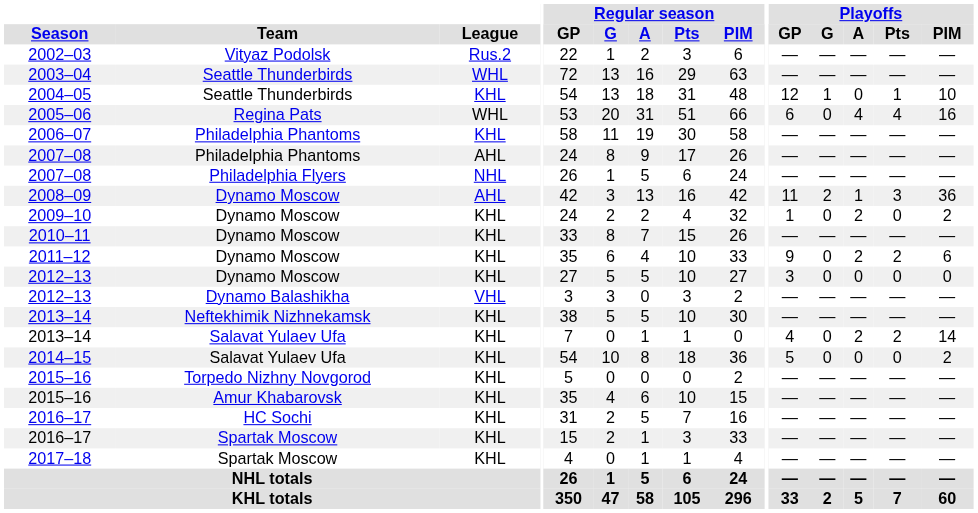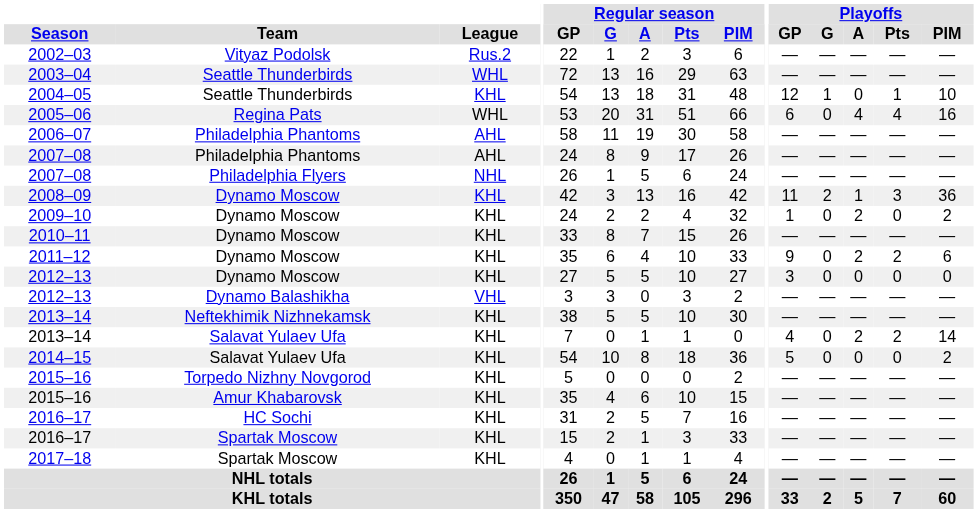 <table border="0" cellpadding="1" cellspacing="0" style="text-align:center; width:60em">
 <tr bgcolor="#e0e0e0">
 <th colspan="3" bgcolor="#ffffff"></th>
 <th rowspan="99" bgcolor="#ffffff"></th>
 <th colspan="5"><a href='#'>Regular season</a></th>
 <th rowspan="99" bgcolor="#ffffff"></th>
 <th colspan="5"><a href='#'>Playoffs</a></th>
 </tr>
 <tr bgcolor="#e0e0e0">
 <th><a href='#'>Season</a></th>
 <th>Team</th>
 <th>League</th>
 <th>GP</th>
 <th><a href='#'>G</a></th>
 <th><a href='#'>A</a></th>
 <th><a href='#'>Pts</a></th>
 <th><a href='#'>PIM</a></th>
 <th>GP</th>
 <th>G</th>
 <th>A</th>
 <th>Pts</th>
 <th>PIM</th>
 </tr>
 <tr ALIGN="center">
 <td><a href='#'>2002–03</a></td>
 <td><a href='#'>Vityaz Podolsk</a></td>
 <td><a href='#'>Rus.2</a></td>
 <td>22</td>
 <td>1</td>
 <td>2</td>
 <td>3</td>
 <td>6</td>
 <td>—</td>
 <td>—</td>
 <td>—</td>
 <td>—</td>
 <td>—</td>
 </tr>
 <tr ALIGN="center" bgcolor="#f0f0f0">
 <td><a href='#'>2003–04</a></td>
 <td><a href='#'>Seattle Thunderbirds</a></td>
 <td><a href='#'>WHL</a></td>
 <td>72</td>
 <td>13</td>
 <td>16</td>
 <td>29</td>
 <td>63</td>
 <td>—</td>
 <td>—</td>
 <td>—</td>
 <td>—</td>
 <td>—</td>
 </tr>
 <tr ALIGN="center">
 <td><a href='#'>2004–05</a></td>
 <td>Seattle Thunderbirds</td>
 <td><a href='#'>KHL</a></td>
 <td>54</td>
 <td>13</td>
 <td>18</td>
 <td>31</td>
 <td>48</td>
 <td>12</td>
 <td>1</td>
 <td>0</td>
 <td>1</td>
 <td>10</td>
 </tr>
 <tr ALIGN="center" bgcolor="#f0f0f0">
 <td><a href='#'>2005–06</a></td>
 <td><a href='#'>Regina Pats</a></td>
 <td>WHL</td>
 <td>53</td>
 <td>20</td>
 <td>31</td>
 <td>51</td>
 <td>66</td>
 <td>6</td>
 <td>0</td>
 <td>4</td>
 <td>4</td>
 <td>16</td>
 </tr>
 <tr ALIGN="center">
 <td><a href='#'>2006–07</a></td>
 <td><a href='#'>Philadelphia Phantoms</a></td>
-<td><a href='#'>KHL</a></td>
+<td><a href='#'>AHL</a></td>
 <td>58</td>
 <td>11</td>
 <td>19</td>
 <td>30</td>
 <td>58</td>
 <td>—</td>
 <td>—</td>
 <td>—</td>
 <td>—</td>
 <td>—</td>
 </tr>
 <tr ALIGN="center" bgcolor="#f0f0f0">
 <td><a href='#'>2007–08</a></td>
 <td>Philadelphia Phantoms</td>
 <td>AHL</td>
 <td>24</td>
 <td>8</td>
 <td>9</td>
 <td>17</td>
 <td>26</td>
 <td>—</td>
 <td>—</td>
 <td>—</td>
 <td>—</td>
 <td>—</td>
 </tr>
 <tr ALIGN="center">
 <td><a href='#'>2007–08</a></td>
 <td><a href='#'>Philadelphia Flyers</a></td>
 <td><a href='#'>NHL</a></td>
 <td>26</td>
 <td>1</td>
 <td>5</td>
 <td>6</td>
 <td>24</td>
 <td>—</td>
 <td>—</td>
 <td>—</td>
 <td>—</td>
 <td>—</td>
 </tr>
 <tr ALIGN="center" bgcolor="#f0f0f0">
 <td><a href='#'>2008–09</a></td>
 <td><a href='#'>Dynamo Moscow</a></td>
-<td><a href='#'>AHL</a></td>
+<td><a href='#'>KHL</a></td>
 <td>42</td>
 <td>3</td>
 <td>13</td>
 <td>16</td>
 <td>42</td>
 <td>11</td>
 <td>2</td>
 <td>1</td>
 <td>3</td>
 <td>36</td>
 </tr>
 <tr ALIGN="center">
 <td><a href='#'>2009–10</a></td>
 <td>Dynamo Moscow</td>
 <td>KHL</td>
 <td>24</td>
 <td>2</td>
 <td>2</td>
 <td>4</td>
 <td>32</td>
 <td>1</td>
 <td>0</td>
 <td>2</td>
 <td>0</td>
 <td>2</td>
 </tr>
 <tr ALIGN="center" bgcolor="#f0f0f0">
 <td><a href='#'>2010–11</a></td>
 <td>Dynamo Moscow</td>
 <td>KHL</td>
 <td>33</td>
 <td>8</td>
 <td>7</td>
 <td>15</td>
 <td>26</td>
 <td>—</td>
 <td>—</td>
 <td>—</td>
 <td>—</td>
 <td>—</td>
 </tr>
 <tr ALIGN="center">
 <td><a href='#'>2011–12</a></td>
 <td>Dynamo Moscow</td>
 <td>KHL</td>
 <td>35</td>
 <td>6</td>
 <td>4</td>
 <td>10</td>
 <td>33</td>
 <td>9</td>
 <td>0</td>
 <td>2</td>
 <td>2</td>
 <td>6</td>
 </tr>
 <tr ALIGN="center" bgcolor="#f0f0f0">
 <td><a href='#'>2012–13</a></td>
 <td>Dynamo Moscow</td>
 <td>KHL</td>
 <td>27</td>
 <td>5</td>
 <td>5</td>
 <td>10</td>
 <td>27</td>
 <td>3</td>
 <td>0</td>
 <td>0</td>
 <td>0</td>
 <td>0</td>
 </tr>
 <tr ALIGN="center">
 <td><a href='#'>2012–13</a></td>
 <td><a href='#'>Dynamo Balashikha</a></td>
 <td><a href='#'>VHL</a></td>
 <td>3</td>
 <td>3</td>
 <td>0</td>
 <td>3</td>
 <td>2</td>
 <td>—</td>
 <td>—</td>
 <td>—</td>
 <td>—</td>
 <td>—</td>
 </tr>
 <tr ALIGN="center" bgcolor="#f0f0f0">
 <td><a href='#'>2013–14</a></td>
 <td><a href='#'>Neftekhimik Nizhnekamsk</a></td>
 <td>KHL</td>
 <td>38</td>
 <td>5</td>
 <td>5</td>
 <td>10</td>
 <td>30</td>
 <td>—</td>
 <td>—</td>
 <td>—</td>
 <td>—</td>
 <td>—</td>
 </tr>
 <tr ALIGN="center">
 <td>2013–14</td>
 <td><a href='#'>Salavat Yulaev Ufa</a></td>
 <td>KHL</td>
 <td>7</td>
 <td>0</td>
 <td>1</td>
 <td>1</td>
 <td>0</td>
 <td>4</td>
 <td>0</td>
 <td>2</td>
 <td>2</td>
 <td>14</td>
 </tr>
 <tr ALIGN="center" bgcolor="#f0f0f0">
 <td><a href='#'>2014–15</a></td>
 <td>Salavat Yulaev Ufa</td>
 <td>KHL</td>
 <td>54</td>
 <td>10</td>
 <td>8</td>
 <td>18</td>
 <td>36</td>
 <td>5</td>
 <td>0</td>
 <td>0</td>
 <td>0</td>
 <td>2</td>
 </tr>
 <tr ALIGN="center">
 <td><a href='#'>2015–16</a></td>
 <td><a href='#'>Torpedo Nizhny Novgorod</a></td>
 <td>KHL</td>
 <td>5</td>
 <td>0</td>
 <td>0</td>
 <td>0</td>
 <td>2</td>
 <td>—</td>
 <td>—</td>
 <td>—</td>
 <td>—</td>
 <td>—</td>
 </tr>
 <tr ALIGN="center" bgcolor="#f0f0f0">
 <td>2015–16</td>
 <td><a href='#'>Amur Khabarovsk</a></td>
 <td>KHL</td>
 <td>35</td>
 <td>4</td>
 <td>6</td>
 <td>10</td>
 <td>15</td>
 <td>—</td>
 <td>—</td>
 <td>—</td>
 <td>—</td>
 <td>—</td>
 </tr>
 <tr ALIGN="center">
 <td><a href='#'>2016–17</a></td>
 <td><a href='#'>HC Sochi</a></td>
 <td>KHL</td>
 <td>31</td>
 <td>2</td>
 <td>5</td>
 <td>7</td>
 <td>16</td>
 <td>—</td>
 <td>—</td>
 <td>—</td>
 <td>—</td>
 <td>—</td>
 </tr>
 <tr ALIGN="center" bgcolor="#f0f0f0">
 <td>2016–17</td>
 <td><a href='#'>Spartak Moscow</a></td>
 <td>KHL</td>
 <td>15</td>
 <td>2</td>
 <td>1</td>
 <td>3</td>
 <td>33</td>
 <td>—</td>
 <td>—</td>
 <td>—</td>
 <td>—</td>
 <td>—</td>
 </tr>
 <tr ALIGN="center">
 <td><a href='#'>2017–18</a></td>
 <td>Spartak Moscow</td>
 <td>KHL</td>
 <td>4</td>
 <td>0</td>
 <td>1</td>
 <td>1</td>
 <td>4</td>
 <td>—</td>
 <td>—</td>
 <td>—</td>
 <td>—</td>
 <td>—</td>
 </tr>
 <tr ALIGN="center" bgcolor="#e0e0e0">
 <th colspan="3">NHL totals</th>
 <th>26</th>
 <th>1</th>
 <th>5</th>
 <th>6</th>
 <th>24</th>
 <th>—</th>
 <th>—</th>
 <th>—</th>
 <th>—</th>
 <th>—</th>
 </tr>
 <tr ALIGN="center" bgcolor="#e0e0e0">
 <th colspan="3">KHL totals</th>
 <th>350</th>
 <th>47</th>
 <th>58</th>
 <th>105</th>
 <th>296</th>
 <th>33</th>
 <th>2</th>
 <th>5</th>
 <th>7</th>
 <th>60</th>
 </tr>
 </table>
